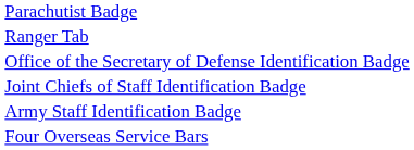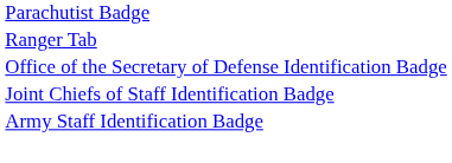 <table>
 <tr>
 <td align=center></td>
 <td><a href='#'>Parachutist Badge</a></td>
 </tr>
 <tr>
 <td align=center></td>
 <td><a href='#'>Ranger Tab</a></td>
 </tr>
 <tr>
 <td align=center></td>
 <td><a href='#'>Office of the Secretary of Defense Identification Badge</a></td>
 </tr>
 <tr>
 <td align=center></td>
 <td><a href='#'>Joint Chiefs of Staff Identification Badge</a></td>
 </tr>
 <tr>
 <td align=center></td>
 <td><a href='#'>Army Staff Identification Badge</a></td>
 </tr>
-<tr>
-<td align=center></td>
-<td><a href='#'>Four Overseas Service Bars</a></td>
-</tr>
 </table>
